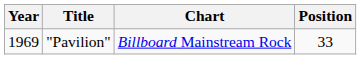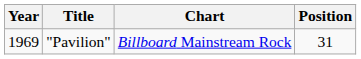 <table class="wikitable">
 <tr>
 <th>Year</th>
 <th>Title</th>
 <th>Chart</th>
 <th>Position</th>
 </tr>
 <tr>
 <td>1969</td>
 <td>"Pavilion"</td>
 <td><a href='#'><em>Billboard</em> Mainstream Rock</a></td>
-<td align="center">33</td>
+<td align="center">31</td>
 </tr>
 </table>
